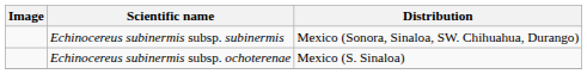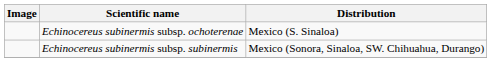 <table class="wikitable">
 <tr>
 <th>Image</th>
 <th>Scientific name</th>
 <th>Distribution</th>
 </tr>
 <tr>
 <td></td>
+<td><em>Echinocereus subinermis</em> subsp. <em>ochoterenae</em>  </td>
+<td>Mexico (S. Sinaloa)</td>
+</tr>
+<tr>
+<td></td>
 <td><em>Echinocereus subinermis</em> subsp. <em>subinermis </em></td>
 <td>Mexico (Sonora, Sinaloa, SW. Chihuahua, Durango)</td>
 </tr>
 <tr>
-<td></td>
-<td><em>Echinocereus subinermis</em> subsp. <em>ochoterenae</em>  </td>
-<td>Mexico (S. Sinaloa)</td>
-</tr>
-<tr>
 </tr>
 </table>
